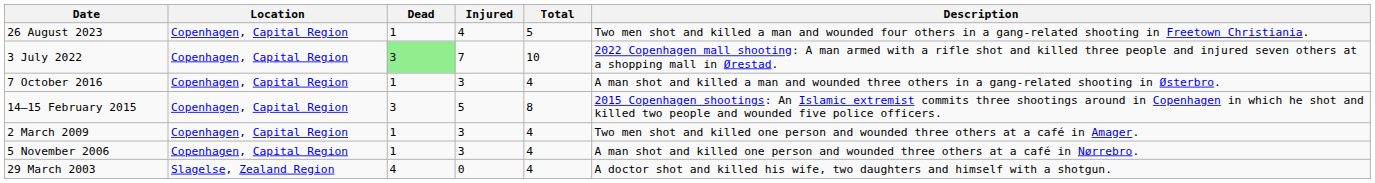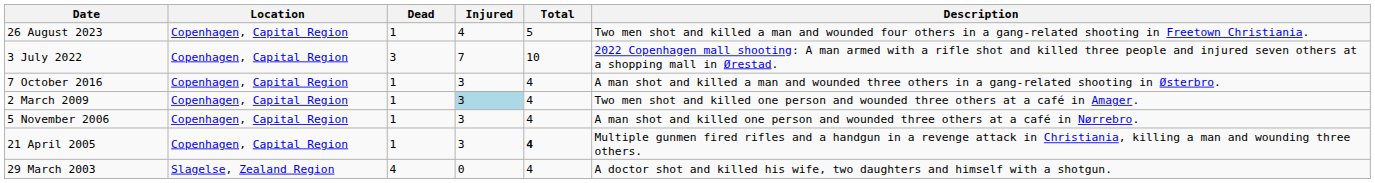 <table class="wikitable sortable mw-datatable">
 <tr>
 <th width=12%>Date</th>
 <th width=16%>Location</th>
 <th width=5%>Dead</th>
 <th width=5%>Injured</th>
 <th width=5%>Total</th>
 <th width=60%>Description</th>
 </tr>
 <tr>
 <td>26 August 2023</td>
 <td><a href='#'>Copenhagen</a>, <a href='#'>Capital Region</a></td>
 <td>1</td>
 <td>4</td>
 <td>5</td>
 <td>Two men shot and killed a man and wounded four others in a gang-related shooting in <a href='#'>Freetown Christiania</a>.</td>
 </tr>
 <tr>
 <td>3 July 2022</td>
 <td><a href='#'>Copenhagen</a>, <a href='#'>Capital Region</a></td>
-<td style="background: lightgreen;">3</td>
+<td>3</td>
 <td>7</td>
 <td>10</td>
 <td><a href='#'>2022 Copenhagen mall shooting</a>: A man armed with a rifle shot and killed three people and injured seven others at a shopping mall in <a href='#'>Ørestad</a>.</td>
 </tr>
 <tr>
 <td>7 October 2016</td>
 <td><a href='#'>Copenhagen</a>, <a href='#'>Capital Region</a></td>
 <td>1</td>
 <td>3</td>
 <td>4</td>
 <td>A man shot and killed a man and wounded three others in a gang-related shooting in <a href='#'>Østerbro</a>.</td>
 </tr>
 <tr>
-<td>14–15 February 2015</td>
-<td><a href='#'>Copenhagen</a>, <a href='#'>Capital Region</a></td>
-<td>3</td>
-<td>5</td>
-<td>8</td>
-<td><a href='#'>2015 Copenhagen shootings</a>: An <a href='#'>Islamic extremist</a> commits three shootings around in <a href='#'>Copenhagen</a> in which he shot and killed two people and wounded five police officers.</td>
-</tr>
-<tr>
 <td>2 March 2009</td>
 <td><a href='#'>Copenhagen</a>, <a href='#'>Capital Region</a></td>
 <td>1</td>
-<td>3</td>
+<td style="background: lightblue;">3</td>
 <td>4</td>
 <td>Two men shot and killed one person and wounded three others at a café in <a href='#'>Amager</a>.</td>
 </tr>
 <tr>
 <td>5 November 2006</td>
 <td><a href='#'>Copenhagen</a>, <a href='#'>Capital Region</a></td>
 <td>1</td>
 <td>3</td>
 <td>4</td>
 <td>A man shot and killed one person and wounded three others at a café in <a href='#'>Nørrebro</a>.</td>
 </tr>
 <tr>
+<td>21 April 2005</td>
+<td><a href='#'>Copenhagen</a>, <a href='#'>Capital Region</a></td>
+<td>1</td>
+<td>3</td>
+<td><strong>4</strong></td>
+<td>Multiple gunmen fired rifles and a handgun in a revenge attack in <a href='#'>Christiania</a>, killing a man and wounding three others.</td>
+</tr>
+<tr>
 <td>29 March 2003</td>
 <td><a href='#'>Slagelse</a>, <a href='#'>Zealand Region</a></td>
 <td>4</td>
 <td>0</td>
 <td>4</td>
 <td>A doctor shot and killed his wife, two daughters and himself with a shotgun.</td>
 </tr>
 </table>
